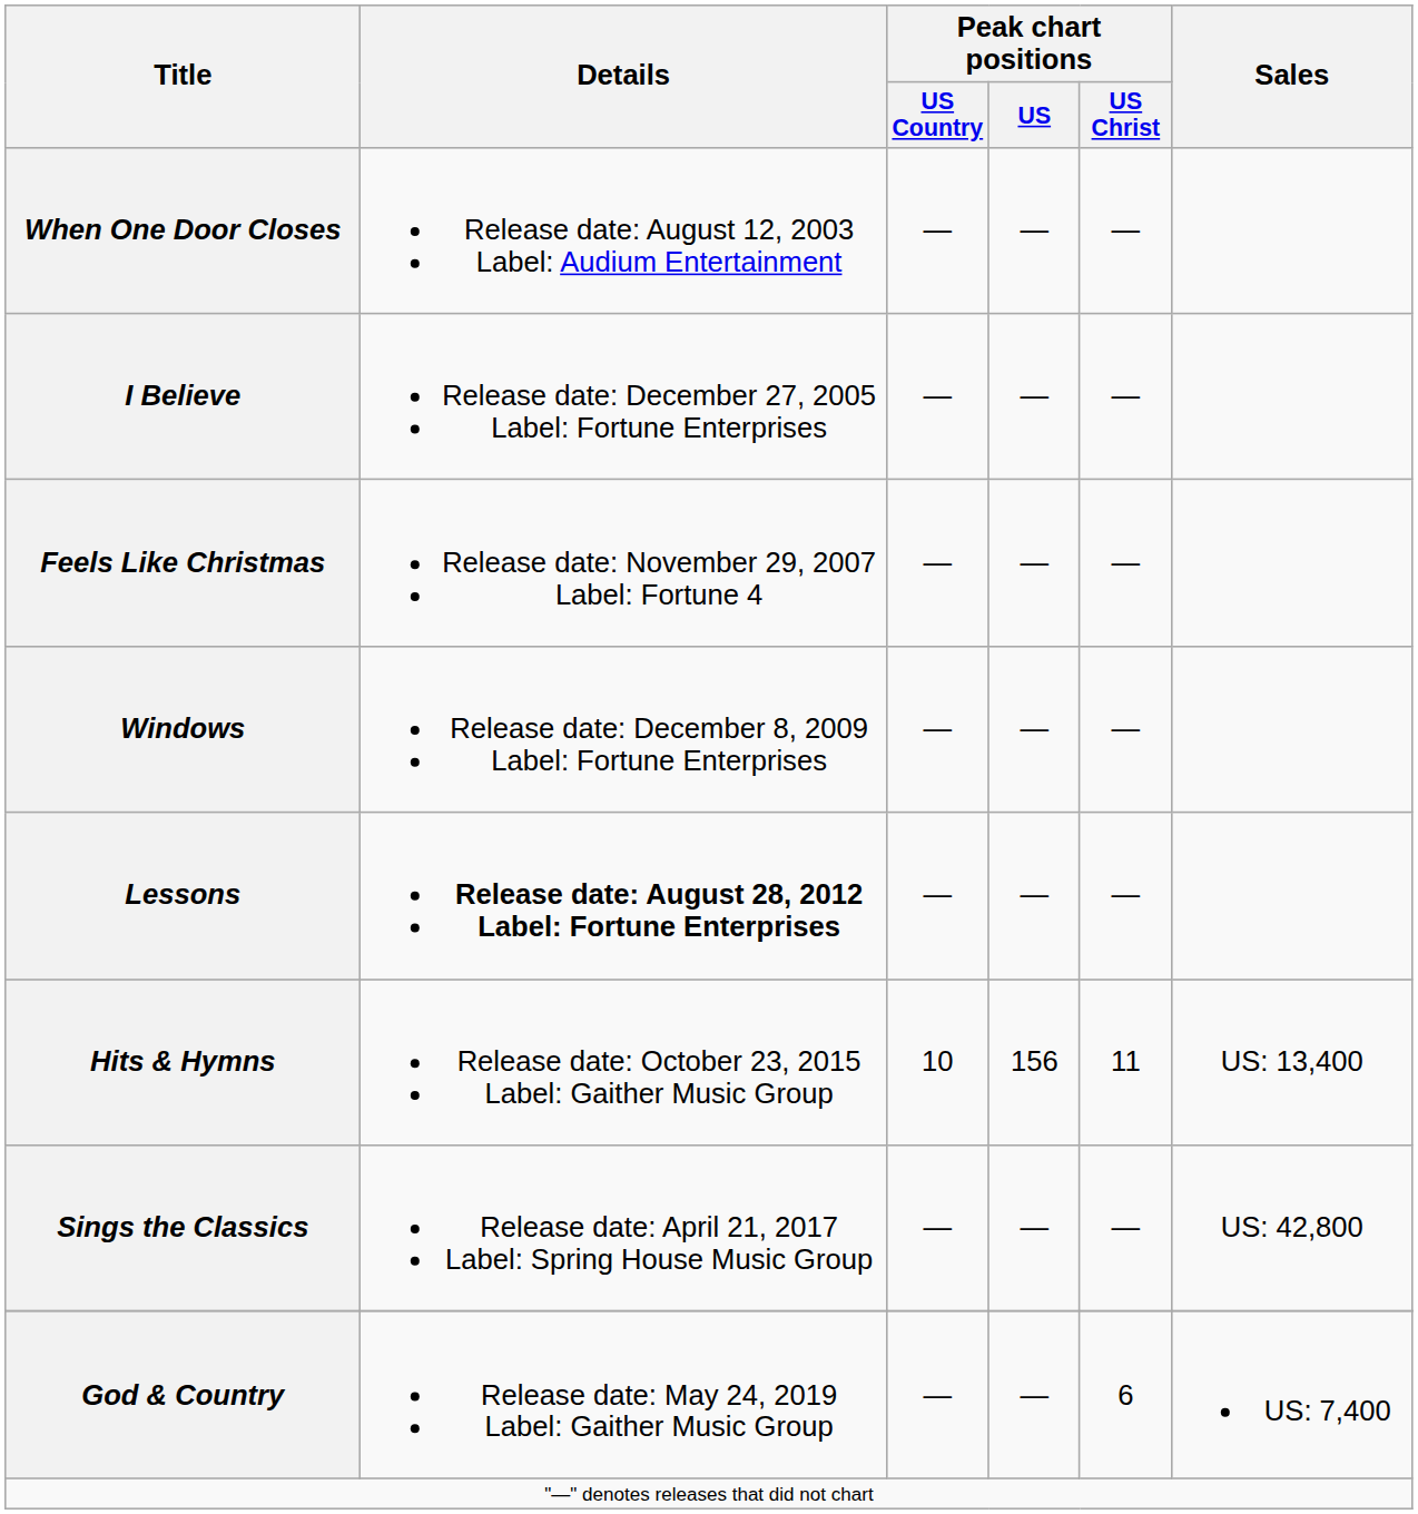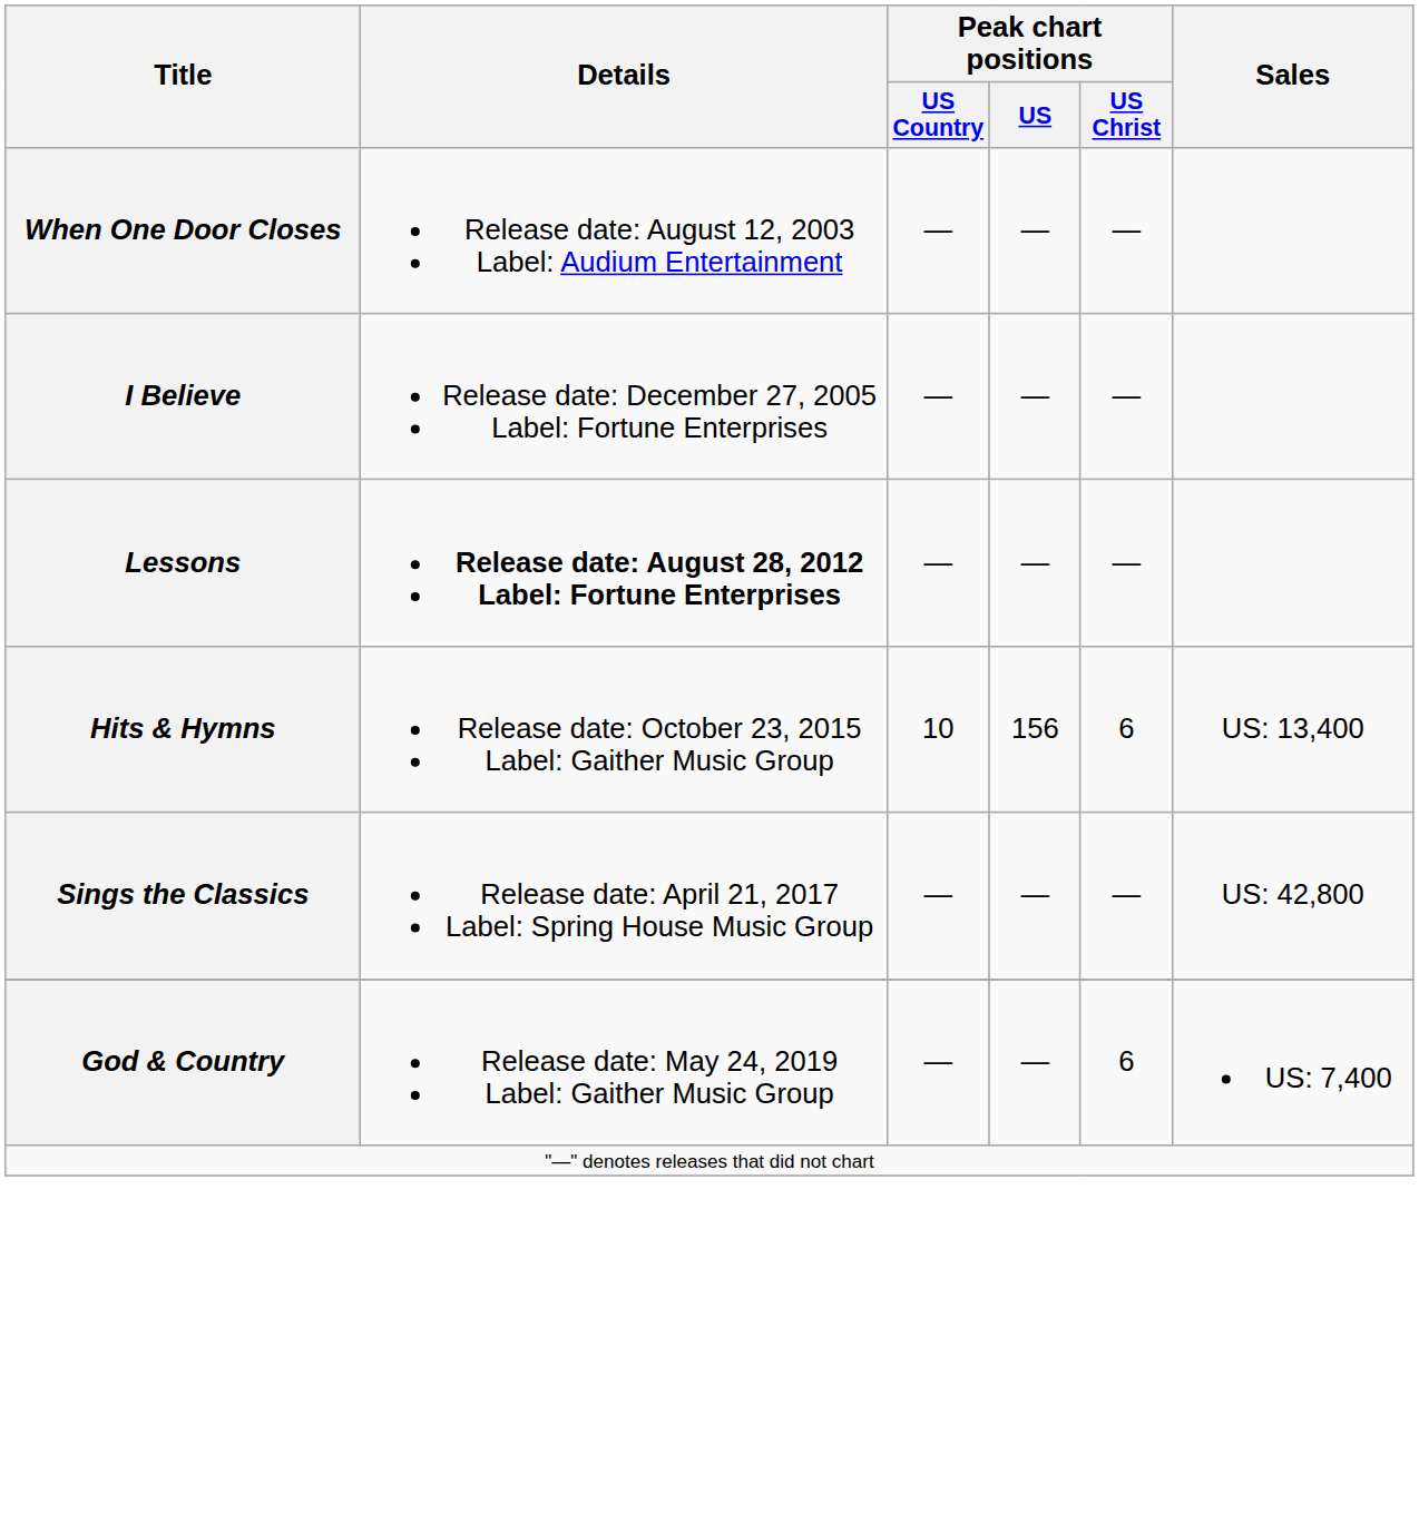 <table class="wikitable plainrowheaders" style="text-align:center;">
 <tr>
 <th rowspan="2" style="width:12em;">Title</th>
 <th rowspan="2" style="width:18em;">Details</th>
 <th colspan="3">Peak chart positions</th>
 <th rowspan="2" style="width:8em;">Sales</th>
 </tr>
 <tr style="font-size:smaller;">
 <th width="45"><a href='#'>US Country</a><br></th>
 <th width="45"><a href='#'>US</a><br></th>
 <th width="45"><a href='#'>US Christ</a><br></th>
 </tr>
 <tr>
 <th scope="row"><em>When One Door Closes</em></th>
 <td><br><ul><li>Release date: August 12, 2003</li><li>Label: <a href='#'>Audium Entertainment</a></li></ul></td>
 <td>—</td>
 <td>—</td>
 <td>—</td>
 <td></td>
 </tr>
 <tr>
 <th scope="row"><em>I Believe</em></th>
 <td><br><ul><li>Release date: December 27, 2005</li><li>Label: Fortune Enterprises</li></ul></td>
 <td>—</td>
 <td>—</td>
 <td>—</td>
 <td></td>
 </tr>
 <tr>
-<th scope="row"><em>Feels Like Christmas</em></th>
-<td><br><ul><li>Release date: November 29, 2007</li><li>Label: Fortune 4</li></ul></td>
-<td>—</td>
-<td>—</td>
-<td>—</td>
-<td></td>
-</tr>
-<tr>
-<th scope="row"><em>Windows</em></th>
-<td><br><ul><li>Release date: December 8, 2009</li><li>Label: Fortune Enterprises</li></ul></td>
-<td>—</td>
-<td>—</td>
-<td>—</td>
-<td></td>
-</tr>
-<tr>
 <th scope="row"><em>Lessons</em></th>
 <td><strong><br><ul><li>Release date: August 28, 2012</li><li>Label: Fortune Enterprises</li></ul></strong></td>
 <td>—</td>
 <td>—</td>
 <td>—</td>
 <td></td>
 </tr>
 <tr>
 <th scope="row"><em>Hits & Hymns</em></th>
 <td><br><ul><li>Release date: October 23, 2015</li><li>Label: Gaither Music Group</li></ul></td>
 <td>10</td>
 <td>156</td>
-<td>11</td>
+<td>6</td>
 <td>US: 13,400</td>
 </tr>
 <tr>
 <th scope="row"><em>Sings the Classics</em></th>
 <td><br><ul><li>Release date: April 21, 2017</li><li>Label: Spring House Music Group</li></ul></td>
 <td>—</td>
 <td>—</td>
 <td>—</td>
 <td>US: 42,800</td>
 </tr>
 <tr>
 </tr>
 <tr>
 <th scope="row"><em>God & Country</em></th>
 <td><br><ul><li>Release date: May 24, 2019</li><li>Label: Gaither Music Group</li></ul></td>
 <td>—</td>
 <td>—</td>
 <td>6</td>
 <td><br><ul><li>US: 7,400</li></ul></td>
 </tr>
 <tr>
 <td colspan="6" style="font-size:8pt">"—" denotes releases that did not chart</td>
 </tr>
 </table>
